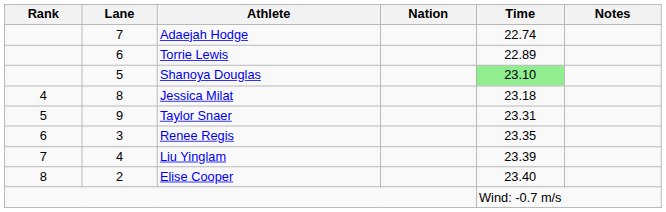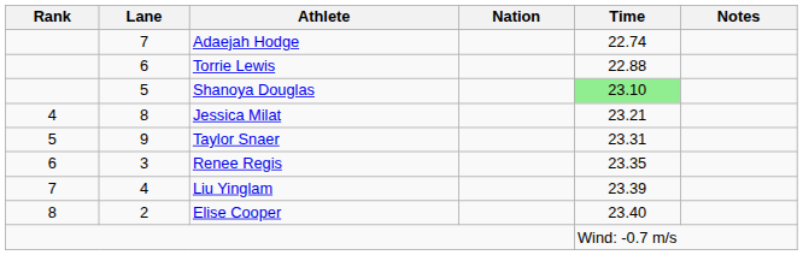 <table class="wikitable sortable" style="text-align:center;width: 65%;">
 <tr>
 <th scope="col">Rank</th>
 <th scope="col">Lane</th>
 <th scope="col">Athlete</th>
 <th scope="col">Nation</th>
 <th scope="col">Time</th>
 <th scope="col">Notes</th>
 </tr>
 <tr>
 <td></td>
 <td>7</td>
 <td align=left><a href='#'>Adaejah Hodge</a></td>
 <td align=left></td>
 <td>22.74</td>
 <td></td>
 </tr>
 <tr>
 <td></td>
 <td>6</td>
 <td align=left><a href='#'>Torrie Lewis</a></td>
 <td align=left></td>
-<td>22.89</td>
+<td>22.88</td>
 <td></td>
 </tr>
 <tr>
 <td></td>
 <td>5</td>
 <td align=left><a href='#'>Shanoya Douglas</a></td>
 <td align=left></td>
 <td style="background: lightgreen;">23.10</td>
 <td></td>
 </tr>
 <tr>
 <td>4</td>
 <td>8</td>
 <td align=left><a href='#'>Jessica Milat</a></td>
 <td align=left></td>
-<td>23.18</td>
+<td>23.21</td>
 <td></td>
 </tr>
 <tr>
 <td>5</td>
 <td>9</td>
 <td align=left><a href='#'>Taylor Snaer</a></td>
 <td align=left></td>
 <td>23.31</td>
 <td></td>
 </tr>
 <tr>
 <td>6</td>
 <td>3</td>
 <td align=left><a href='#'>Renee Regis</a></td>
 <td align=left></td>
 <td>23.35</td>
 <td></td>
 </tr>
 <tr>
 <td>7</td>
 <td>4</td>
 <td align=left><a href='#'>Liu Yinglam</a></td>
 <td align=left></td>
 <td>23.39</td>
 <td></td>
 </tr>
 <tr>
 <td>8</td>
 <td>2</td>
 <td align=left><a href='#'>Elise Cooper</a></td>
 <td align=left></td>
 <td>23.40</td>
 <td></td>
 </tr>
 <tr class="sortbottom">
 <td colspan="4"></td>
 <td colspan="2" style="text-align:left;">Wind: -0.7 m/s</td>
 </tr>
 </table>
